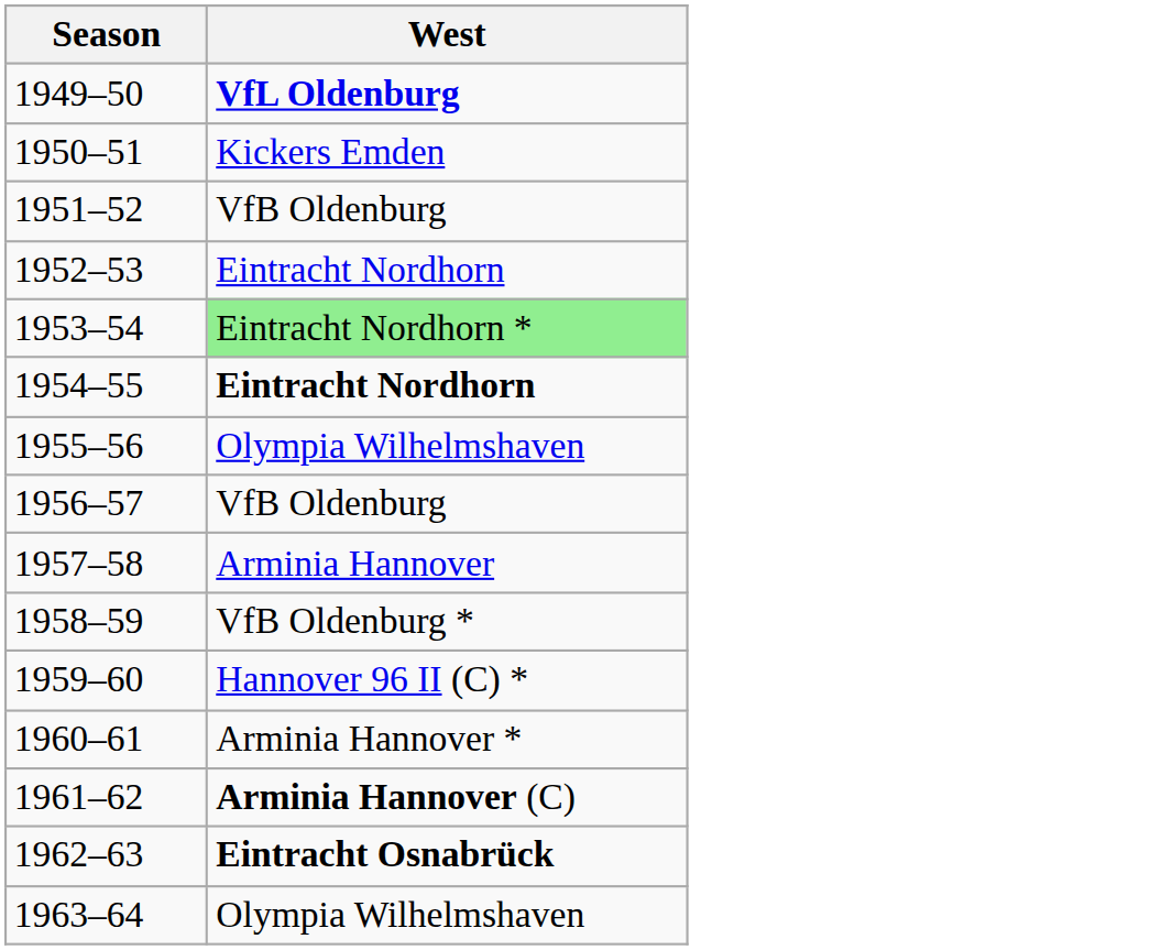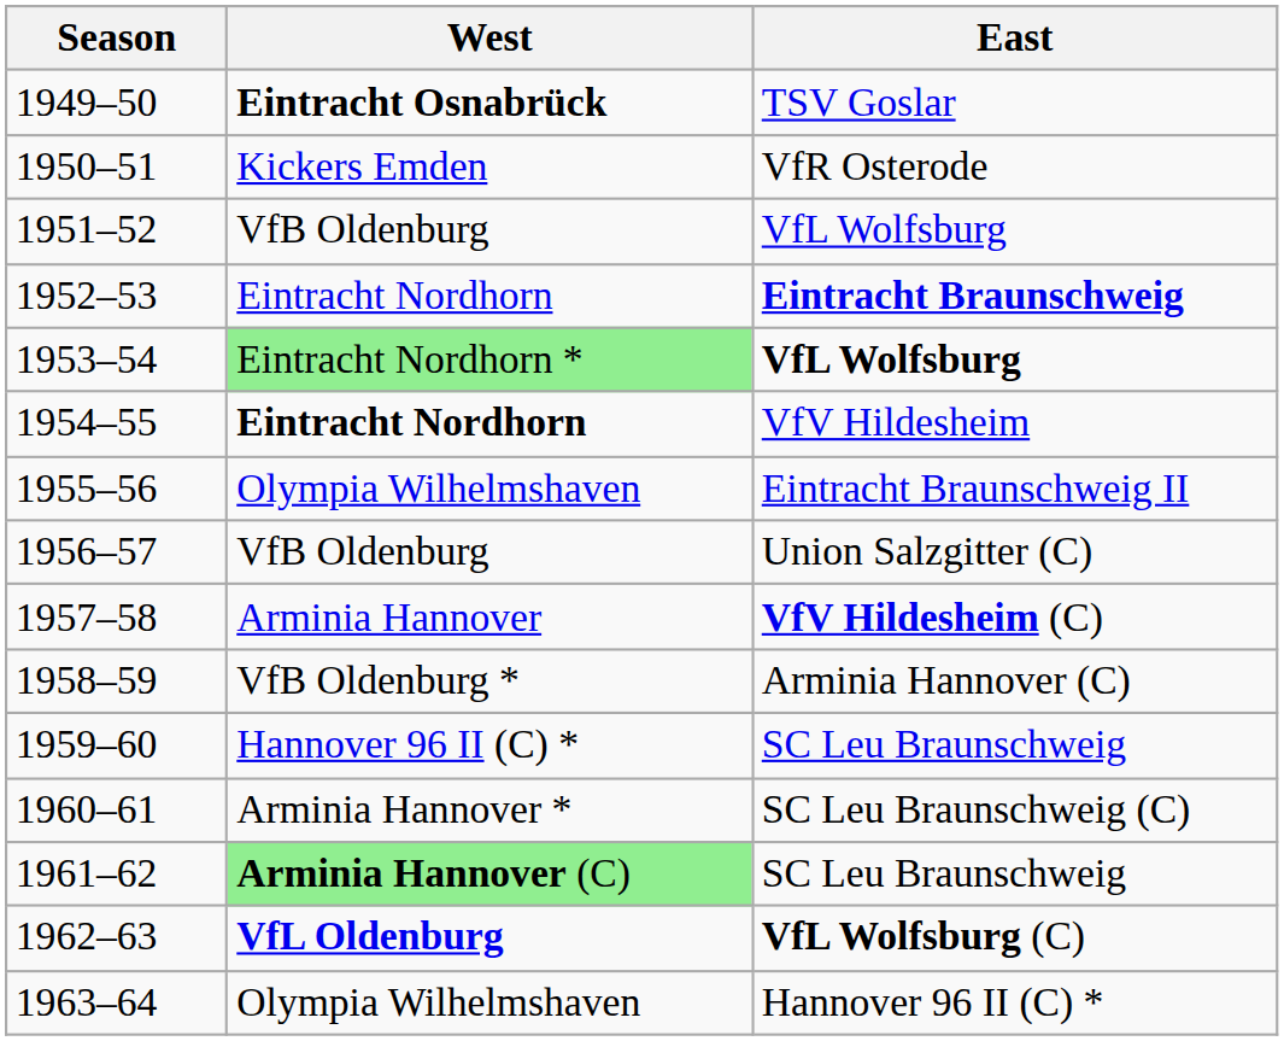 <table class="wikitable">
 <tr align="center" bgcolor="#dfdfdf">
 <th width="80">Season</th>
 <th width="200">West</th>
+<th width="200">East</th>
 </tr>
 <tr>
 <td>1949–50</td>
-<td><strong><a href='#'>VfL Oldenburg</a></strong></td>
+<td><strong>Eintracht Osnabrück</strong></td>
+<td><a href='#'>TSV Goslar</a></td>
 </tr>
 <tr>
 <td>1950–51</td>
 <td><a href='#'>Kickers Emden</a></td>
+<td>VfR Osterode</td>
 </tr>
 <tr>
 <td>1951–52</td>
 <td>VfB Oldenburg</td>
+<td><a href='#'>VfL Wolfsburg</a></td>
 </tr>
 <tr>
 <td>1952–53</td>
 <td><a href='#'>Eintracht Nordhorn</a></td>
+<td><strong><a href='#'>Eintracht Braunschweig</a></strong></td>
 </tr>
 <tr>
 <td>1953–54</td>
 <td style="background: lightgreen;">Eintracht Nordhorn *</td>
+<td><strong>VfL Wolfsburg</strong></td>
 </tr>
 <tr>
 <td>1954–55</td>
 <td><strong>Eintracht Nordhorn</strong></td>
+<td><a href='#'>VfV Hildesheim</a></td>
 </tr>
 <tr>
 <td>1955–56</td>
 <td><a href='#'>Olympia Wilhelmshaven</a></td>
+<td><a href='#'>Eintracht Braunschweig II</a></td>
 </tr>
 <tr>
 <td>1956–57</td>
 <td>VfB Oldenburg</td>
+<td>Union Salzgitter (C)</td>
 </tr>
 <tr>
 <td>1957–58</td>
 <td><a href='#'>Arminia Hannover</a></td>
+<td><strong><a href='#'>VfV Hildesheim</a></strong> (C)</td>
 </tr>
 <tr>
 <td>1958–59</td>
 <td>VfB Oldenburg *</td>
+<td>Arminia Hannover (C)</td>
 </tr>
 <tr>
 <td>1959–60</td>
 <td><a href='#'>Hannover 96 II</a> (C) *</td>
+<td><a href='#'>SC Leu Braunschweig</a></td>
 </tr>
 <tr>
 <td>1960–61</td>
 <td>Arminia Hannover *</td>
+<td>SC Leu Braunschweig (C)</td>
 </tr>
 <tr>
 <td>1961–62</td>
-<td><strong>Arminia Hannover</strong> (C)</td>
+<td style="background: lightgreen;"><strong>Arminia Hannover</strong> (C)</td>
+<td>SC Leu Braunschweig</td>
 </tr>
 <tr>
 <td>1962–63</td>
-<td><strong>Eintracht Osnabrück</strong></td>
+<td><strong><a href='#'>VfL Oldenburg</a></strong></td>
+<td><strong>VfL Wolfsburg</strong> (C)</td>
 </tr>
 <tr>
 <td>1963–64</td>
 <td>Olympia Wilhelmshaven</td>
+<td>Hannover 96 II (C) *</td>
 </tr>
 </table>
